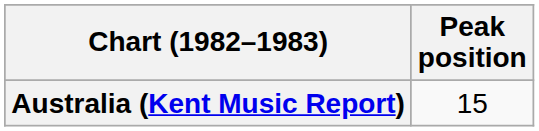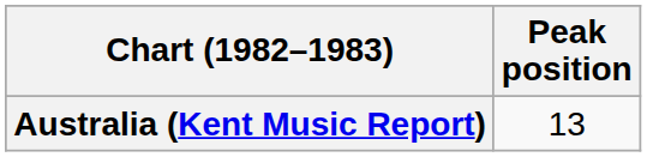 <table class="wikitable sortable plainrowheaders" style="text-align:center;">
 <tr>
 <th>Chart (1982–1983)</th>
 <th>Peak<br>position</th>
 </tr>
 <tr>
 <th scope="row">Australia (<a href='#'>Kent Music Report</a>)</th>
-<td>15</td>
+<td>13</td>
 </tr>
 </table>
